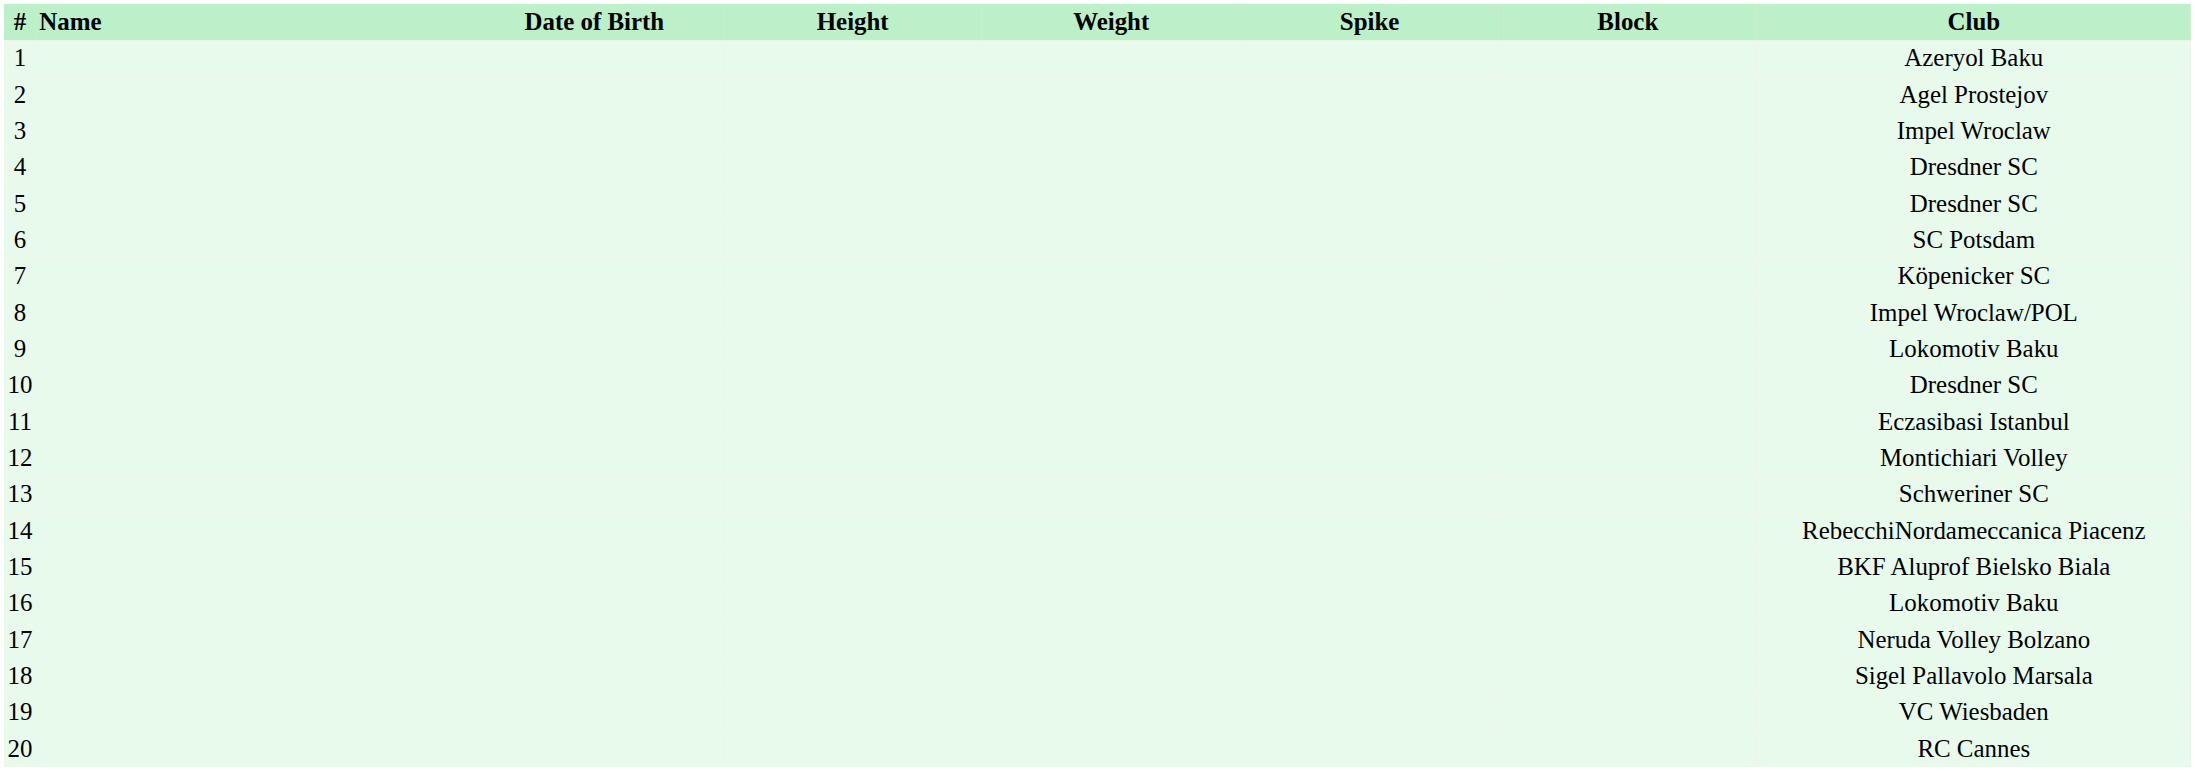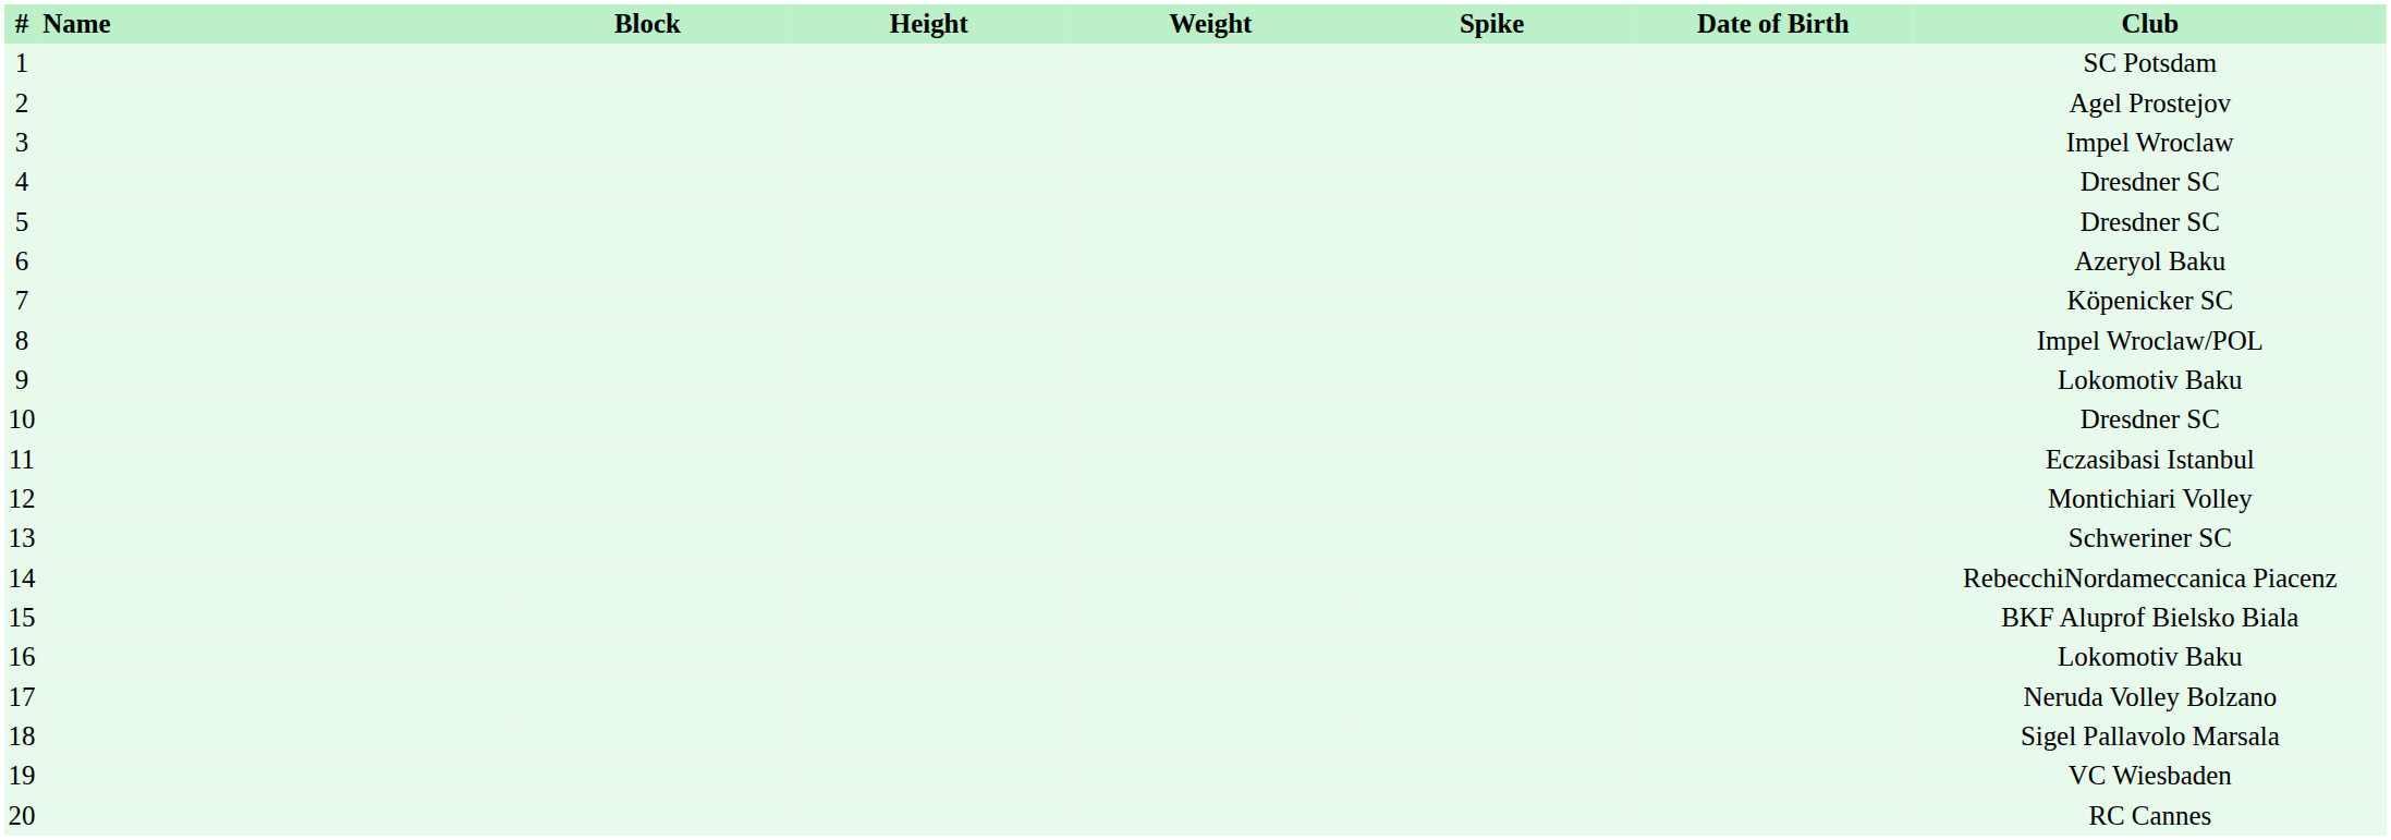 <table border=0 cellpadding=2 cellspacing=0  |- bgcolor=#FFECCE style="text-align:center; font-size:90%; width:100%">
 <tr bgcolor=#BBF0C9>
 <th>#</th>
 <th align=left width=20%>Name</th>
-<th width=12%>Date of Birth</th>
+<th width=12%>Block</th>
 <th width=12%>Height</th>
 <th width=12%>Weight</th>
 <th width=12%>Spike</th>
-<th width=12%>Block</th>
+<th width=12%>Date of Birth</th>
 <th width=20%>Club</th>
 </tr>
 <tr bgcolor=#E7FAEC>
 <td>1</td>
 <td align=left></td>
-<td align=right></td>
 <td></td>
 <td></td>
 <td></td>
 <td></td>
-<td>Azeryol Baku</td>
+<td align=right></td>
+<td>SC Potsdam</td>
 </tr>
 <tr bgcolor=#E7FAEC>
 <td>2</td>
 <td align=left></td>
-<td align=right></td>
 <td></td>
 <td></td>
 <td></td>
 <td></td>
+<td align=right></td>
 <td>Agel Prostejov</td>
 </tr>
 <tr bgcolor=#E7FAEC>
 <td>3</td>
 <td align=left></td>
-<td align=right></td>
 <td></td>
 <td></td>
 <td></td>
 <td></td>
+<td align=right></td>
 <td>Impel Wroclaw</td>
 </tr>
 <tr bgcolor=#E7FAEC>
 <td>4</td>
 <td align=left></td>
-<td align=right></td>
 <td></td>
 <td></td>
 <td></td>
 <td></td>
+<td align=right></td>
 <td>Dresdner SC</td>
 </tr>
 <tr bgcolor=#E7FAEC>
 <td>5</td>
 <td align=left></td>
-<td align=right></td>
 <td></td>
 <td></td>
 <td></td>
 <td></td>
+<td align=right></td>
 <td>Dresdner SC</td>
 </tr>
 <tr bgcolor=#E7FAEC>
 <td>6</td>
 <td align=left></td>
-<td align=right></td>
 <td></td>
 <td></td>
 <td></td>
 <td></td>
-<td>SC Potsdam</td>
+<td align=right></td>
+<td>Azeryol Baku</td>
 </tr>
 <tr bgcolor=#E7FAEC>
 <td>7</td>
 <td align=left></td>
-<td align=right></td>
 <td></td>
 <td></td>
 <td></td>
 <td></td>
+<td align=right></td>
 <td>Köpenicker SC</td>
 </tr>
 <tr bgcolor=#E7FAEC>
 <td>8</td>
 <td align=left></td>
-<td align=right></td>
 <td></td>
 <td></td>
 <td></td>
 <td></td>
+<td align=right></td>
 <td>Impel Wroclaw/POL</td>
 </tr>
 <tr bgcolor=#E7FAEC>
 <td>9</td>
 <td align=left></td>
-<td align=right></td>
 <td></td>
 <td></td>
 <td></td>
 <td></td>
+<td align=right></td>
 <td>Lokomotiv Baku</td>
 </tr>
 <tr bgcolor=#E7FAEC>
 <td>10</td>
 <td align=left></td>
-<td align=right></td>
 <td></td>
 <td></td>
 <td></td>
 <td></td>
+<td align=right></td>
 <td>Dresdner SC</td>
 </tr>
 <tr bgcolor=#E7FAEC>
 <td>11</td>
 <td align=left></td>
-<td align=right></td>
 <td></td>
 <td></td>
 <td></td>
 <td></td>
+<td align=right></td>
 <td>Eczasibasi Istanbul</td>
 </tr>
 <tr bgcolor=#E7FAEC>
 <td>12</td>
 <td align=left></td>
-<td align=right></td>
 <td></td>
 <td></td>
 <td></td>
 <td></td>
+<td align=right></td>
 <td>Montichiari Volley</td>
 </tr>
 <tr bgcolor=#E7FAEC>
 <td>13</td>
 <td align=left></td>
-<td align=right></td>
 <td></td>
 <td></td>
 <td></td>
 <td></td>
+<td align=right></td>
 <td>Schweriner SC</td>
 </tr>
 <tr bgcolor=#E7FAEC>
 <td>14</td>
 <td align=left></td>
-<td align=right></td>
 <td></td>
 <td></td>
 <td></td>
 <td></td>
+<td align=right></td>
 <td>RebecchiNordameccanica Piacenz</td>
 </tr>
 <tr bgcolor=#E7FAEC>
 <td>15</td>
 <td align=left></td>
-<td align=right></td>
 <td></td>
 <td></td>
 <td></td>
 <td></td>
+<td align=right></td>
 <td>BKF Aluprof Bielsko Biala</td>
 </tr>
 <tr bgcolor=#E7FAEC>
 <td>16</td>
 <td align=left></td>
-<td align=right></td>
 <td></td>
 <td></td>
 <td></td>
 <td></td>
+<td align=right></td>
 <td>Lokomotiv Baku</td>
 </tr>
 <tr bgcolor=#E7FAEC>
 <td>17</td>
 <td align=left></td>
-<td align=right></td>
 <td></td>
 <td></td>
 <td></td>
 <td></td>
+<td align=right></td>
 <td>Neruda Volley Bolzano</td>
 </tr>
 <tr bgcolor=#E7FAEC>
 <td>18</td>
 <td align=left></td>
-<td align=right></td>
 <td></td>
 <td></td>
 <td></td>
 <td></td>
+<td align=right></td>
 <td>Sigel Pallavolo Marsala</td>
 </tr>
 <tr bgcolor=#E7FAEC>
 <td>19</td>
 <td align=left></td>
-<td align=right></td>
 <td></td>
 <td></td>
 <td></td>
 <td></td>
+<td align=right></td>
 <td>VC Wiesbaden</td>
 </tr>
 <tr bgcolor=#E7FAEC>
 <td>20</td>
 <td align=left></td>
-<td align=right></td>
 <td></td>
 <td></td>
 <td></td>
 <td></td>
+<td align=right></td>
 <td>RC Cannes</td>
 </tr>
 </table>
